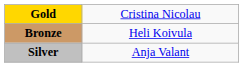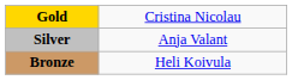 <table class="wikitable" style="text-align:center; " width="35%">
 <tr>
 <td bgcolor="gold"><strong>Gold</strong></td>
 <td><a href='#'>Cristina Nicolau</a><br>  <small><em></em></small></td>
 </tr>
 <tr>
+<td bgcolor="silver"><strong>Silver</strong></td>
+<td><a href='#'>Anja Valant</a><br>  <small><em></em></small></td>
+</tr>
+<tr>
 <td bgcolor="CC9966"><strong>Bronze</strong></td>
 <td><a href='#'>Heli Koivula</a><br>  <small><em></em></small></td>
 </tr>
-<tr>
-<td bgcolor="silver"><strong>Silver</strong></td>
-<td><a href='#'>Anja Valant</a><br>  <small><em></em></small></td>
-</tr>
 </table>
